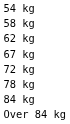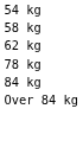 <table>
 <tr>
 <td>54 kg</td>
 <td></td>
 <td></td>
 <td><br></td>
 </tr>
 <tr>
 <td>58 kg</td>
 <td></td>
 <td></td>
 <td><br></td>
 </tr>
 <tr>
 <td>62 kg</td>
-<td></td>
-<td></td>
-<td><br></td>
-</tr>
-<tr>
-<td>67 kg</td>
-<td></td>
-<td></td>
-<td><br></td>
-</tr>
-<tr>
-<td>72 kg</td>
 <td></td>
 <td></td>
 <td><br></td>
 </tr>
 <tr>
 <td>78 kg</td>
 <td></td>
 <td></td>
 <td><br></td>
 </tr>
 <tr>
 <td>84 kg</td>
 <td></td>
 <td></td>
 <td><br></td>
 </tr>
 <tr>
 <td>Over 84 kg</td>
 <td></td>
 <td></td>
 <td><br></td>
 </tr>
 </table>
